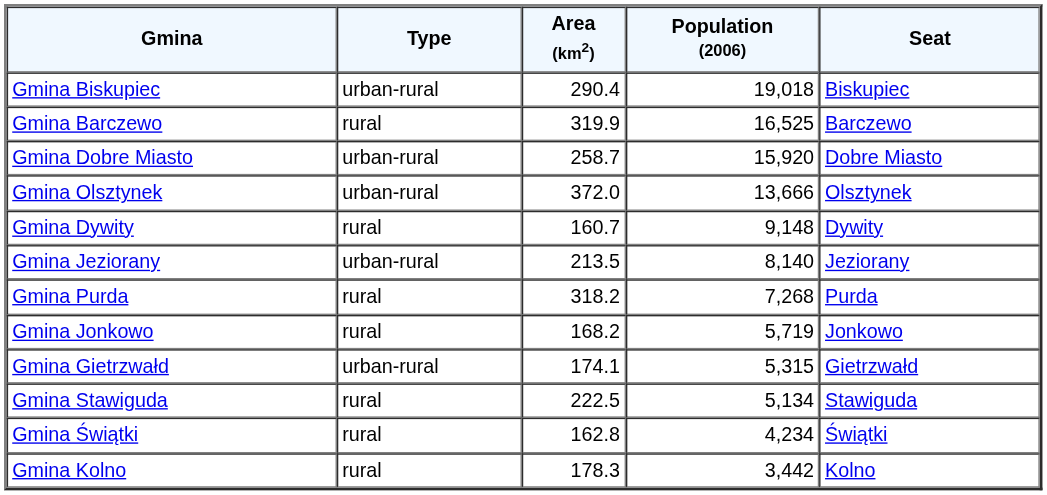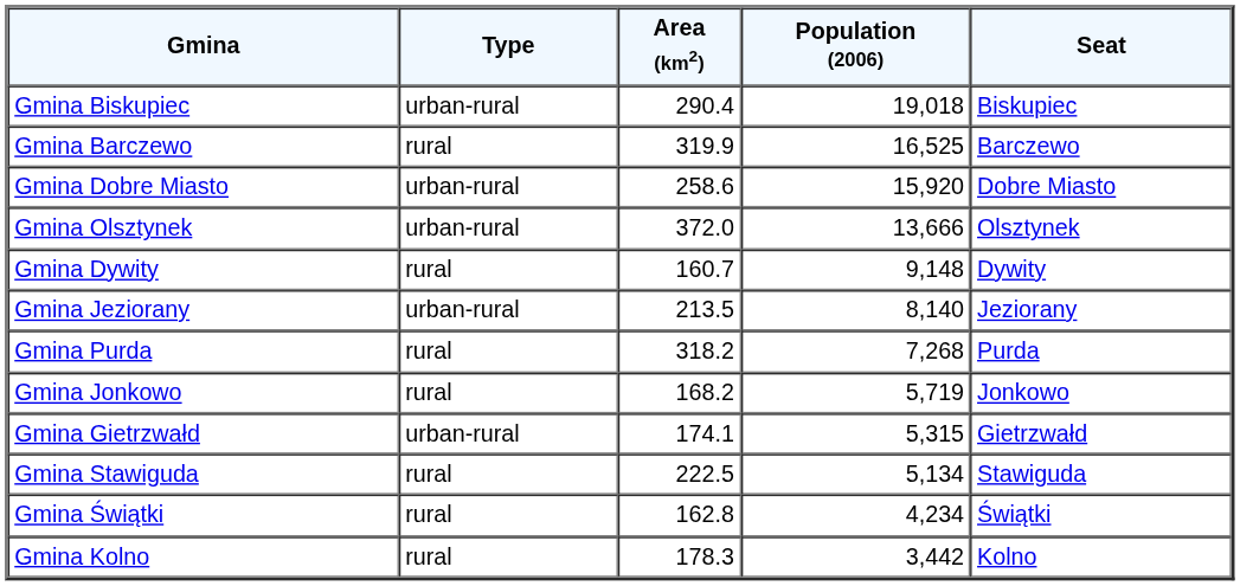 <table width="60%" border="2" cellpadding="3" cellspacing="0" style="font-size:90%;line-height:120%;">
 <tr bgcolor="F0F8FF">
 <td style="text-align:center;"><strong>Gmina</strong></td>
 <td style="text-align:center;"><strong>Type</strong></td>
 <td style="text-align:center;"><strong>Area<br><small>(km<sup>2</sup>)</small></strong></td>
 <td style="text-align:center;"><strong>Population<br><small>(2006)</small></strong></td>
 <td style="text-align:center;"><strong>Seat</strong></td>
 </tr>
 <tr>
 <td><a href='#'>Gmina Biskupiec</a></td>
 <td>urban-rural</td>
 <td style="text-align:right;">290.4</td>
 <td style="text-align:right;">19,018</td>
 <td><a href='#'>Biskupiec</a></td>
 </tr>
 <tr>
 <td><a href='#'>Gmina Barczewo</a></td>
 <td>rural</td>
 <td style="text-align:right;">319.9</td>
 <td style="text-align:right;">16,525</td>
 <td><a href='#'>Barczewo</a></td>
 </tr>
 <tr>
 <td><a href='#'>Gmina Dobre Miasto</a></td>
 <td>urban-rural</td>
-<td style="text-align:right;">258.7</td>
+<td style="text-align:right;">258.6</td>
 <td style="text-align:right;">15,920</td>
 <td><a href='#'>Dobre Miasto</a></td>
 </tr>
 <tr>
 <td><a href='#'>Gmina Olsztynek</a></td>
 <td>urban-rural</td>
 <td style="text-align:right;">372.0</td>
 <td style="text-align:right;">13,666</td>
 <td><a href='#'>Olsztynek</a></td>
 </tr>
 <tr>
 <td><a href='#'>Gmina Dywity</a></td>
 <td>rural</td>
 <td style="text-align:right;">160.7</td>
 <td style="text-align:right;">9,148</td>
 <td><a href='#'>Dywity</a></td>
 </tr>
 <tr>
 <td><a href='#'>Gmina Jeziorany</a></td>
 <td>urban-rural</td>
 <td style="text-align:right;">213.5</td>
 <td style="text-align:right;">8,140</td>
 <td><a href='#'>Jeziorany</a></td>
 </tr>
 <tr>
 <td><a href='#'>Gmina Purda</a></td>
 <td>rural</td>
 <td style="text-align:right;">318.2</td>
 <td style="text-align:right;">7,268</td>
 <td><a href='#'>Purda</a></td>
 </tr>
 <tr>
 <td><a href='#'>Gmina Jonkowo</a></td>
 <td>rural</td>
 <td style="text-align:right;">168.2</td>
 <td style="text-align:right;">5,719</td>
 <td><a href='#'>Jonkowo</a></td>
 </tr>
 <tr>
 <td><a href='#'>Gmina Gietrzwałd</a></td>
 <td>urban-rural</td>
 <td style="text-align:right;">174.1</td>
 <td style="text-align:right;">5,315</td>
 <td><a href='#'>Gietrzwałd</a></td>
 </tr>
 <tr>
 <td><a href='#'>Gmina Stawiguda</a></td>
 <td>rural</td>
 <td style="text-align:right;">222.5</td>
 <td style="text-align:right;">5,134</td>
 <td><a href='#'>Stawiguda</a></td>
 </tr>
 <tr>
 <td><a href='#'>Gmina Świątki</a></td>
 <td>rural</td>
 <td style="text-align:right;">162.8</td>
 <td style="text-align:right;">4,234</td>
 <td><a href='#'>Świątki</a></td>
 </tr>
 <tr>
 <td><a href='#'>Gmina Kolno</a></td>
 <td>rural</td>
 <td style="text-align:right;">178.3</td>
 <td style="text-align:right;">3,442</td>
 <td><a href='#'>Kolno</a></td>
 </tr>
 <tr>
 </tr>
 </table>
